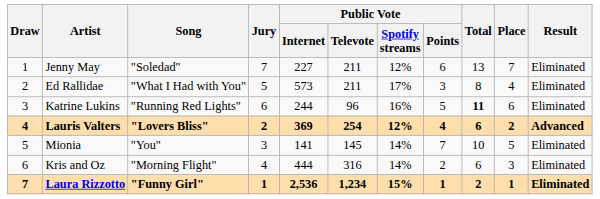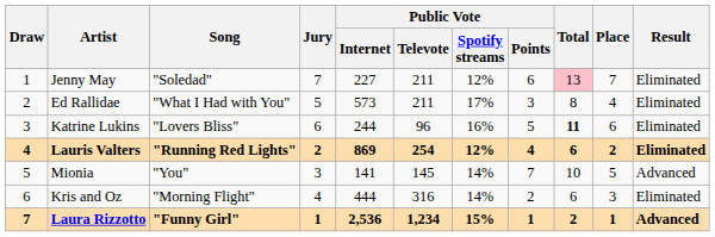 <table class="sortable wikitable" style="margin: 1em auto 1em auto; text-align:center;">
 <tr>
 <th rowspan="2">Draw</th>
 <th rowspan="2">Artist</th>
 <th rowspan="2">Song</th>
 <th rowspan="2">Jury</th>
 <th colspan="4">Public Vote</th>
 <th rowspan="2">Total</th>
 <th rowspan="2">Place</th>
 <th rowspan="2">Result</th>
 </tr>
 <tr>
 <th>Internet</th>
 <th>Televote</th>
 <th><a href='#'>Spotify</a><br>streams</th>
 <th>Points</th>
 </tr>
 <tr>
 <td>1</td>
 <td align="left">Jenny May</td>
 <td align="left">"Soledad"</td>
 <td>7</td>
 <td>227</td>
 <td>211</td>
 <td>12%</td>
 <td>6</td>
-<td>13</td>
+<td style="background: pink;">13</td>
 <td>7</td>
 <td align="left">Eliminated</td>
 </tr>
 <tr>
 <td>2</td>
 <td align="left">Ed Rallidae</td>
 <td align="left">"What I Had with You"</td>
 <td>5</td>
 <td>573</td>
 <td>211</td>
 <td>17%</td>
 <td>3</td>
 <td>8</td>
 <td>4</td>
 <td align="left">Eliminated</td>
 </tr>
 <tr>
 <td>3</td>
 <td align="left">Katrine Lukins</td>
-<td align="left">"Running Red Lights"</td>
+<td align="left">"Lovers Bliss"</td>
 <td>6</td>
 <td>244</td>
 <td>96</td>
 <td>16%</td>
 <td>5</td>
 <td><strong>11</strong></td>
 <td>6</td>
 <td align="left">Eliminated</td>
 </tr>
 <tr style="font-weight:bold; background:navajowhite;">
 <td>4</td>
 <td align="left">Lauris Valters</td>
-<td align="left">"Lovers Bliss"</td>
+<td align="left">"Running Red Lights"</td>
 <td>2</td>
-<td>369</td>
+<td>869</td>
 <td>254</td>
 <td>12%</td>
 <td>4</td>
 <td>6</td>
 <td>2</td>
-<td align="left">Advanced</td>
+<td align="left">Eliminated</td>
 </tr>
 <tr>
 <td>5</td>
 <td align="left">Mionia</td>
 <td align="left">"You"</td>
 <td>3</td>
 <td>141</td>
 <td>145</td>
 <td>14%</td>
 <td>7</td>
 <td>10</td>
 <td>5</td>
-<td align="left">Eliminated</td>
+<td align="left">Advanced</td>
 </tr>
 <tr>
 <td>6</td>
 <td align="left">Kris and Oz</td>
 <td align="left">"Morning Flight"</td>
 <td>4</td>
 <td>444</td>
 <td>316</td>
 <td>14%</td>
 <td>2</td>
 <td>6</td>
 <td>3</td>
 <td align="left">Eliminated</td>
 </tr>
 <tr style="font-weight:bold; background:navajowhite;">
 <td>7</td>
 <td align="left"><a href='#'>Laura Rizzotto</a></td>
 <td align="left">"Funny Girl"</td>
 <td>1</td>
 <td>2,536</td>
 <td>1,234</td>
 <td>15%</td>
 <td>1</td>
 <td>2</td>
 <td>1</td>
-<td align="left">Eliminated</td>
+<td align="left">Advanced</td>
 </tr>
 </table>
